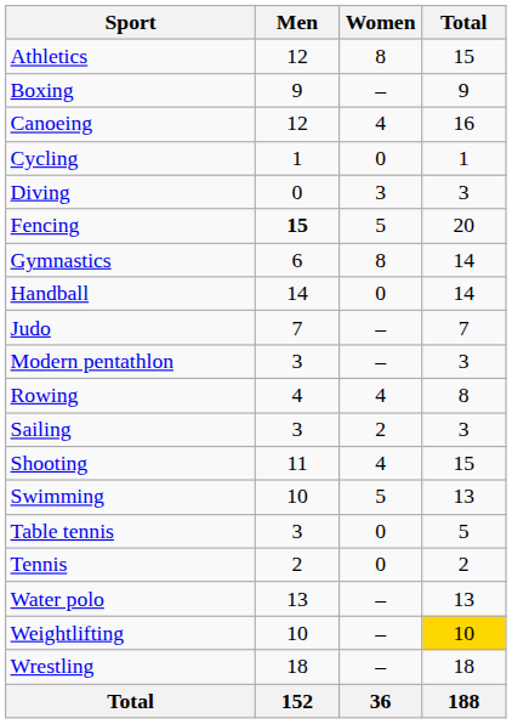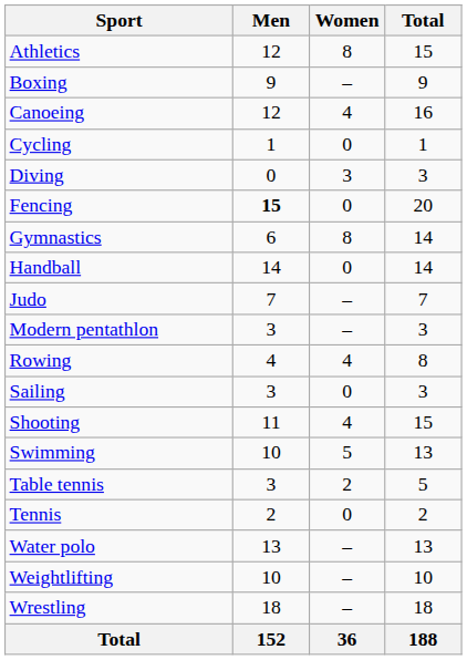 <table class="wikitable sortable" style="text-align:center;">
 <tr>
 <th width=180>Sport</th>
 <th width=55>Men</th>
 <th width=55>Women</th>
 <th width=55>Total</th>
 </tr>
 <tr>
 <td align=left><a href='#'>Athletics</a></td>
 <td>12</td>
 <td>8</td>
 <td>15</td>
 </tr>
 <tr>
 <td align=left><a href='#'>Boxing</a></td>
 <td>9</td>
 <td>–</td>
 <td>9</td>
 </tr>
 <tr>
 <td align=left><a href='#'>Canoeing</a></td>
 <td>12</td>
 <td>4</td>
 <td>16</td>
 </tr>
 <tr>
 <td align=left><a href='#'>Cycling</a></td>
 <td>1</td>
 <td>0</td>
 <td>1</td>
 </tr>
 <tr>
 <td align=left><a href='#'>Diving</a></td>
 <td>0</td>
 <td>3</td>
 <td>3</td>
 </tr>
 <tr>
 <td align=left><a href='#'>Fencing</a></td>
 <td><strong>15</strong></td>
-<td>5</td>
+<td>0</td>
 <td>20</td>
 </tr>
 <tr>
 <td align=left><a href='#'>Gymnastics</a></td>
 <td>6</td>
 <td>8</td>
 <td>14</td>
 </tr>
 <tr>
 <td align=left><a href='#'>Handball</a></td>
 <td>14</td>
 <td>0</td>
 <td>14</td>
 </tr>
 <tr>
 <td align=left><a href='#'>Judo</a></td>
 <td>7</td>
 <td>–</td>
 <td>7</td>
 </tr>
 <tr>
 <td align=left><a href='#'>Modern pentathlon</a></td>
 <td>3</td>
 <td>–</td>
 <td>3</td>
 </tr>
 <tr>
 <td align=left><a href='#'>Rowing</a></td>
 <td>4</td>
 <td>4</td>
 <td>8</td>
 </tr>
 <tr>
 <td align=left><a href='#'>Sailing</a></td>
 <td>3</td>
-<td>2</td>
+<td>0</td>
 <td>3</td>
 </tr>
 <tr>
 <td align=left><a href='#'>Shooting</a></td>
 <td>11</td>
 <td>4</td>
 <td>15</td>
 </tr>
 <tr>
 <td align=left><a href='#'>Swimming</a></td>
 <td>10</td>
 <td>5</td>
 <td>13</td>
 </tr>
 <tr>
 <td align=left><a href='#'>Table tennis</a></td>
 <td>3</td>
-<td>0</td>
+<td>2</td>
 <td>5</td>
 </tr>
 <tr>
 <td align=left><a href='#'>Tennis</a></td>
 <td>2</td>
 <td>0</td>
 <td>2</td>
 </tr>
 <tr>
 <td align=left><a href='#'>Water polo</a></td>
 <td>13</td>
 <td>–</td>
 <td>13</td>
 </tr>
 <tr>
 <td align=left><a href='#'>Weightlifting</a></td>
 <td>10</td>
 <td>–</td>
-<td style="background: gold;">10</td>
+<td>10</td>
 </tr>
 <tr>
 <td align=left><a href='#'>Wrestling</a></td>
 <td>18</td>
 <td>–</td>
 <td>18</td>
 </tr>
 <tr>
 <th>Total</th>
 <th>152</th>
 <th>36</th>
 <th>188</th>
 </tr>
 </table>
